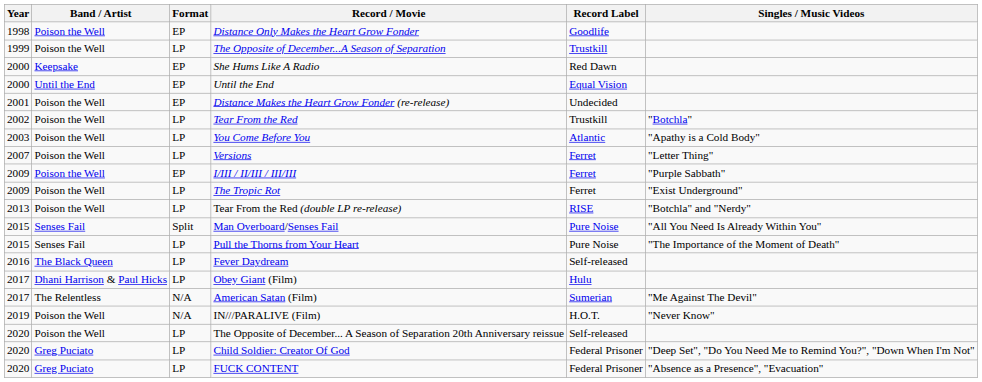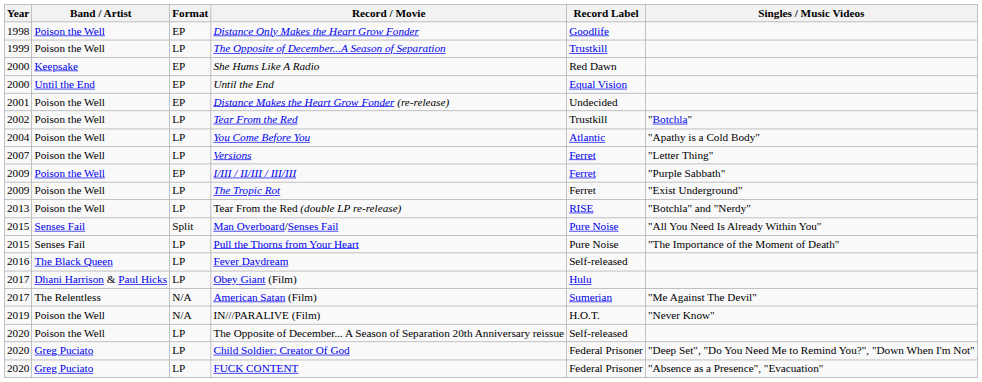 <table class="wikitable">
 <tr>
 <th>Year</th>
 <th>Band / Artist</th>
 <th>Format</th>
 <th>Record / Movie</th>
 <th>Record Label</th>
 <th>Singles / Music Videos</th>
 </tr>
 <tr>
 <td>1998</td>
 <td><a href='#'>Poison the Well</a></td>
 <td>EP</td>
 <td><em><a href='#'>Distance Only Makes the Heart Grow Fonder</a></em></td>
 <td><a href='#'>Goodlife</a></td>
 <td></td>
 </tr>
 <tr>
 <td>1999</td>
 <td>Poison the Well</td>
 <td>LP</td>
 <td><em><a href='#'>The Opposite of December...A Season of Separation</a></em></td>
 <td><a href='#'>Trustkill</a></td>
 <td></td>
 </tr>
 <tr>
 <td>2000</td>
 <td><a href='#'>Keepsake</a></td>
 <td>EP</td>
 <td><em>She Hums Like A Radio</em></td>
 <td>Red Dawn</td>
 <td></td>
 </tr>
 <tr>
 <td>2000</td>
 <td><a href='#'>Until the End</a></td>
 <td>EP</td>
 <td><em>Until the End</em></td>
 <td><a href='#'>Equal Vision</a></td>
 <td></td>
 </tr>
 <tr>
 <td>2001</td>
 <td>Poison the Well</td>
 <td>EP</td>
 <td><em><a href='#'>Distance Makes the Heart Grow Fonder</a> (re-release)</em></td>
 <td>Undecided</td>
 <td></td>
 </tr>
 <tr>
 <td>2002</td>
 <td>Poison the Well</td>
 <td>LP</td>
 <td><em><a href='#'>Tear From the Red</a></em></td>
 <td>Trustkill</td>
 <td>"<a href='#'>Botchla</a>"</td>
 </tr>
 <tr>
-<td>2003</td>
+<td>2004</td>
 <td>Poison the Well</td>
 <td>LP</td>
 <td><em><a href='#'>You Come Before You</a></em></td>
 <td><a href='#'>Atlantic</a></td>
 <td>"Apathy is a Cold Body"</td>
 </tr>
 <tr>
 <td>2007</td>
 <td>Poison the Well</td>
 <td>LP</td>
 <td><em><a href='#'>Versions</a></em></td>
 <td><a href='#'>Ferret</a></td>
 <td>"Letter Thing"</td>
 </tr>
 <tr>
 <td>2009</td>
 <td><a href='#'>Poison the Well</a></td>
 <td>EP</td>
 <td><em><a href='#'>I/III / II/III / III/III</a></em></td>
 <td><a href='#'>Ferret</a></td>
 <td>"Purple Sabbath"</td>
 </tr>
 <tr>
 <td>2009</td>
 <td>Poison the Well</td>
 <td>LP</td>
 <td><em><a href='#'>The Tropic Rot</a></em></td>
 <td>Ferret</td>
 <td>"Exist Underground"</td>
 </tr>
 <tr>
 <td>2013</td>
 <td>Poison the Well</td>
 <td>LP</td>
 <td>Tear From the Red<em>  (double LP re-release)</td>
 <td><a href='#'>RISE</a></td>
 <td>"Botchla" and "Nerdy"</td>
 </tr>
 <tr>
 <td>2015</td>
 <td><a href='#'>Senses Fail</a></td>
 <td>Split</td>
 <td></em><a href='#'>Man Overboard</a>/<a href='#'>Senses Fail</a><em></td>
 <td><a href='#'>Pure Noise</a></td>
 <td>"All You Need Is Already Within You"</td>
 </tr>
 <tr>
 <td>2015</td>
 <td>Senses Fail</td>
 <td>LP</td>
 <td></em><a href='#'>Pull the Thorns from Your Heart</a><em></td>
 <td>Pure Noise</td>
 <td>"The Importance of the Moment of Death"</td>
 </tr>
 <tr>
 <td>2016</td>
 <td><a href='#'>The Black Queen</a></td>
 <td>LP</td>
 <td></em><a href='#'>Fever Daydream</a><em></td>
 <td>Self-released</td>
 <td></td>
 </tr>
 <tr>
 <td>2017</td>
 <td><a href='#'>Dhani Harrison</a> & <a href='#'>Paul Hicks</a></td>
 <td>LP</td>
 <td><a href='#'>Obey Giant</a> (Film)</td>
 <td><a href='#'>Hulu</a></td>
 <td></td>
 </tr>
 <tr>
 <td>2017</td>
 <td>The Relentless</td>
 <td>N/A</td>
 <td><a href='#'>American Satan</a> (Film)</td>
 <td><a href='#'>Sumerian</a></td>
 <td>"Me Against The Devil"</td>
 </tr>
 <tr>
 <td>2019</td>
 <td>Poison the Well</td>
 <td>N/A</td>
 <td>IN///PARALIVE (Film)</td>
 <td>H.O.T.</td>
 <td>"Never Know"</td>
 </tr>
 <tr>
 <td>2020</td>
 <td>Poison the Well</td>
 <td>LP</td>
 <td></em>The Opposite of December... A Season of Separation 20th Anniversary reissue<em></td>
 <td>Self-released</td>
 <td></td>
 </tr>
 <tr>
 <td>2020</td>
 <td><a href='#'>Greg Puciato</a></td>
 <td>LP</td>
 <td></em><a href='#'>Child Soldier: Creator Of God</a><em></td>
 <td>Federal Prisoner</td>
 <td>"Deep Set", "Do You Need Me to Remind You?", "Down When I'm Not"</td>
 </tr>
 <tr>
 <td>2020</td>
 <td><a href='#'>Greg Puciato</a></td>
 <td>LP</td>
 <td><a href='#'>FUCK CONTENT</a></td>
 <td>Federal Prisoner</td>
 <td>"Absence as a Presence", "Evacuation"</td>
 </tr>
 </table>
